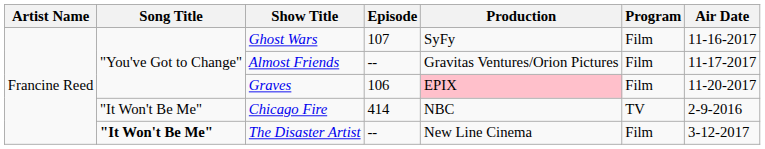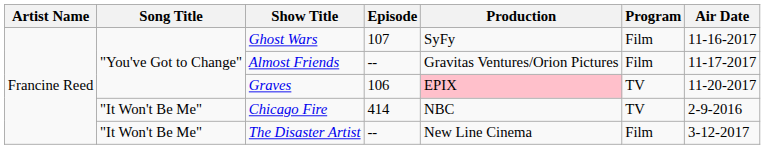 <table class="wikitable">
 <tr>
 <th>Artist Name</th>
 <th>Song Title</th>
 <th>Show Title</th>
 <th>Episode</th>
 <th>Production</th>
 <th>Program</th>
 <th>Air Date</th>
 </tr>
 <tr>
 <td rowspan="5">Francine Reed</td>
 <td rowspan="3">"You've Got to Change"</td>
 <td><em><a href='#'>Ghost Wars</a></em></td>
 <td>107</td>
 <td>SyFy</td>
 <td>Film</td>
 <td>11-16-2017</td>
 </tr>
 <tr>
 <td><em><a href='#'>Almost Friends</a></em></td>
 <td>--</td>
 <td>Gravitas Ventures/Orion Pictures</td>
 <td>Film</td>
 <td>11-17-2017</td>
 </tr>
 <tr>
 <td><em><a href='#'>Graves</a></em></td>
 <td>106</td>
 <td style="background: pink;">EPIX</td>
-<td>Film</td>
+<td>TV</td>
 <td>11-20-2017</td>
 </tr>
 <tr>
 <td>"It Won't Be Me"</td>
 <td><em><a href='#'>Chicago Fire</a></em></td>
 <td>414</td>
 <td>NBC</td>
 <td>TV</td>
 <td>2-9-2016</td>
 </tr>
 <tr>
-<td><strong>"It Won't Be Me"</strong></td>
+<td>"It Won't Be Me"</td>
 <td><em><a href='#'>The Disaster Artist</a></em></td>
 <td>--</td>
 <td>New Line Cinema</td>
 <td>Film</td>
 <td>3-12-2017</td>
 </tr>
 </table>
